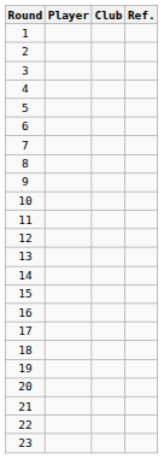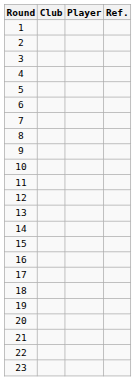 <table class="wikitable sortable" style="text-align:center">
 <tr>
 <th>Round</th>
+<th>Club</th>
 <th>Player</th>
-<th>Club</th>
 <th class="unsortable">Ref.</th>
 </tr>
 <tr>
 <td>1</td>
 <td></td>
 <td></td>
 <td></td>
 </tr>
 <tr>
 <td>2</td>
 <td></td>
 <td></td>
 <td></td>
 </tr>
 <tr>
 <td>3</td>
 <td></td>
 <td></td>
 <td></td>
 </tr>
 <tr>
 <td>4</td>
 <td><strong></strong></td>
 <td><strong></strong></td>
 <td></td>
 </tr>
 <tr>
 <td>5</td>
 <td></td>
 <td></td>
 <td></td>
 </tr>
 <tr>
 <td>6</td>
 <td></td>
 <td></td>
 <td></td>
 </tr>
 <tr>
 <td>7</td>
 <td></td>
 <td></td>
 <td></td>
 </tr>
 <tr>
 <td>8</td>
 <td></td>
 <td></td>
 <td></td>
 </tr>
 <tr>
 <td>9</td>
 <td></td>
 <td></td>
 <td></td>
 </tr>
 <tr>
 <td>10</td>
 <td></td>
 <td></td>
 <td></td>
 </tr>
 <tr>
 <td>11</td>
 <td></td>
 <td></td>
 <td></td>
 </tr>
 <tr>
 <td>12</td>
 <td></td>
 <td></td>
 <td></td>
 </tr>
 <tr>
 <td>13</td>
 <td></td>
 <td></td>
 <td></td>
 </tr>
 <tr>
 <td>14</td>
 <td></td>
 <td></td>
 <td></td>
 </tr>
 <tr>
 <td>15</td>
 <td></td>
 <td></td>
 <td></td>
 </tr>
 <tr>
 <td>16</td>
 <td></td>
 <td></td>
 <td></td>
 </tr>
 <tr>
 <td>17</td>
 <td></td>
 <td></td>
 <td></td>
 </tr>
 <tr>
 <td>18</td>
 <td></td>
 <td></td>
 <td></td>
 </tr>
 <tr>
 <td>19</td>
 <td></td>
 <td></td>
 <td></td>
 </tr>
 <tr>
 <td>20</td>
 <td></td>
 <td></td>
 <td></td>
 </tr>
 <tr>
 <td>21</td>
 <td></td>
 <td></td>
 <td></td>
 </tr>
 <tr>
 <td>22</td>
 <td></td>
 <td></td>
 <td></td>
 </tr>
 <tr>
 <td>23</td>
 <td></td>
 <td></td>
 <td></td>
 </tr>
 </table>
